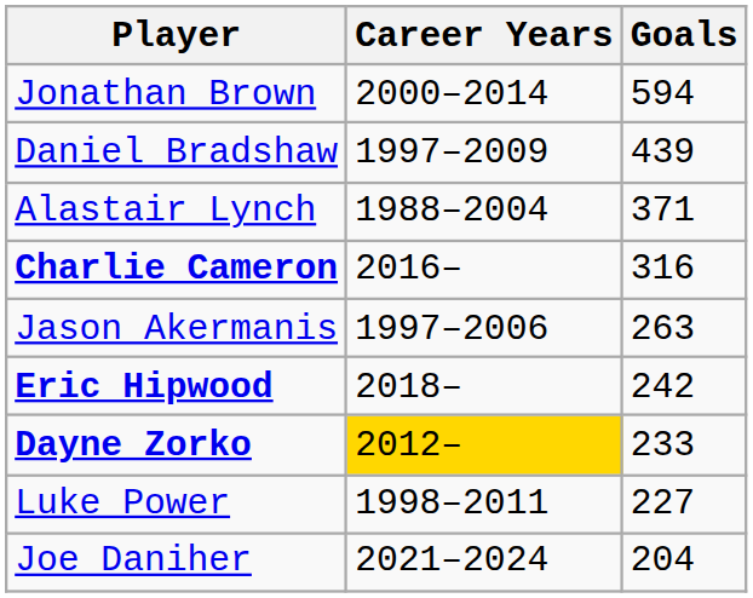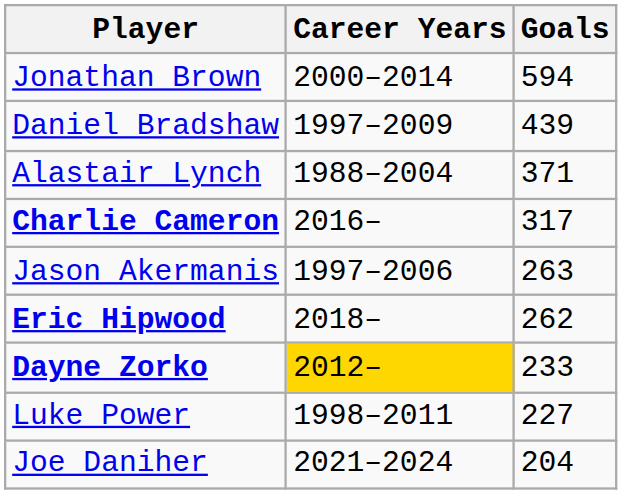 <table class="wikitable">
 <tr>
 <th>Player</th>
 <th>Career Years</th>
 <th>Goals</th>
 </tr>
 <tr>
 <td><a href='#'>Jonathan Brown</a></td>
 <td>2000–2014</td>
 <td>594</td>
 </tr>
 <tr>
 <td><a href='#'>Daniel Bradshaw</a></td>
 <td>1997–2009</td>
 <td>439</td>
 </tr>
 <tr>
 <td><a href='#'>Alastair Lynch</a></td>
 <td>1988–2004</td>
 <td>371</td>
 </tr>
 <tr>
 <td><strong><a href='#'>Charlie Cameron</a></strong></td>
 <td>2016–</td>
-<td>316</td>
+<td>317</td>
 </tr>
 <tr>
 <td><a href='#'>Jason Akermanis</a></td>
 <td>1997–2006</td>
 <td>263</td>
 </tr>
 <tr>
 <td><strong><a href='#'>Eric Hipwood</a></strong></td>
 <td>2018–</td>
-<td>242</td>
+<td>262</td>
 </tr>
 <tr>
 <td><strong><a href='#'>Dayne Zorko</a></strong></td>
 <td style="background: gold;">2012–</td>
 <td>233</td>
 </tr>
 <tr>
 <td><a href='#'>Luke Power</a></td>
 <td>1998–2011</td>
 <td>227</td>
 </tr>
 <tr>
 <td><a href='#'>Joe Daniher</a></td>
 <td>2021–2024</td>
 <td>204</td>
 </tr>
 </table>
